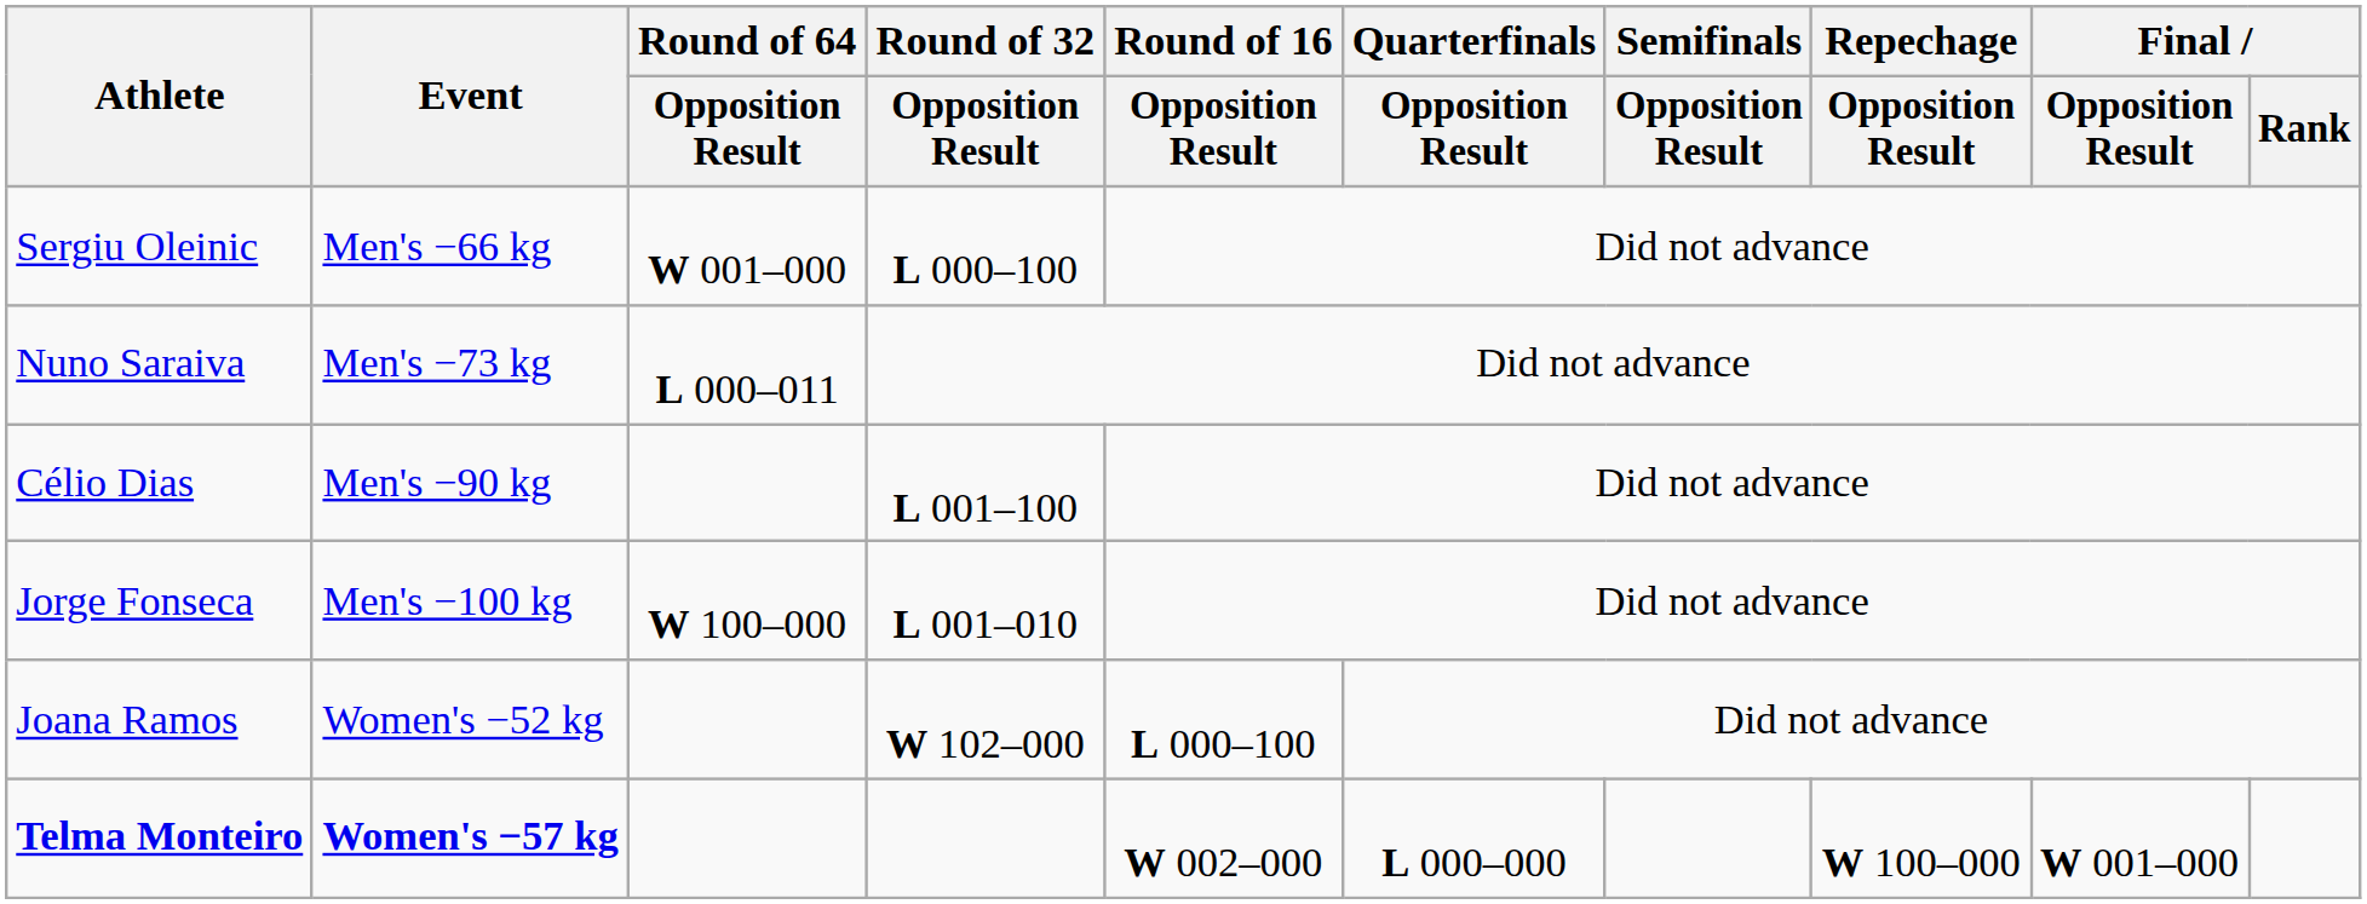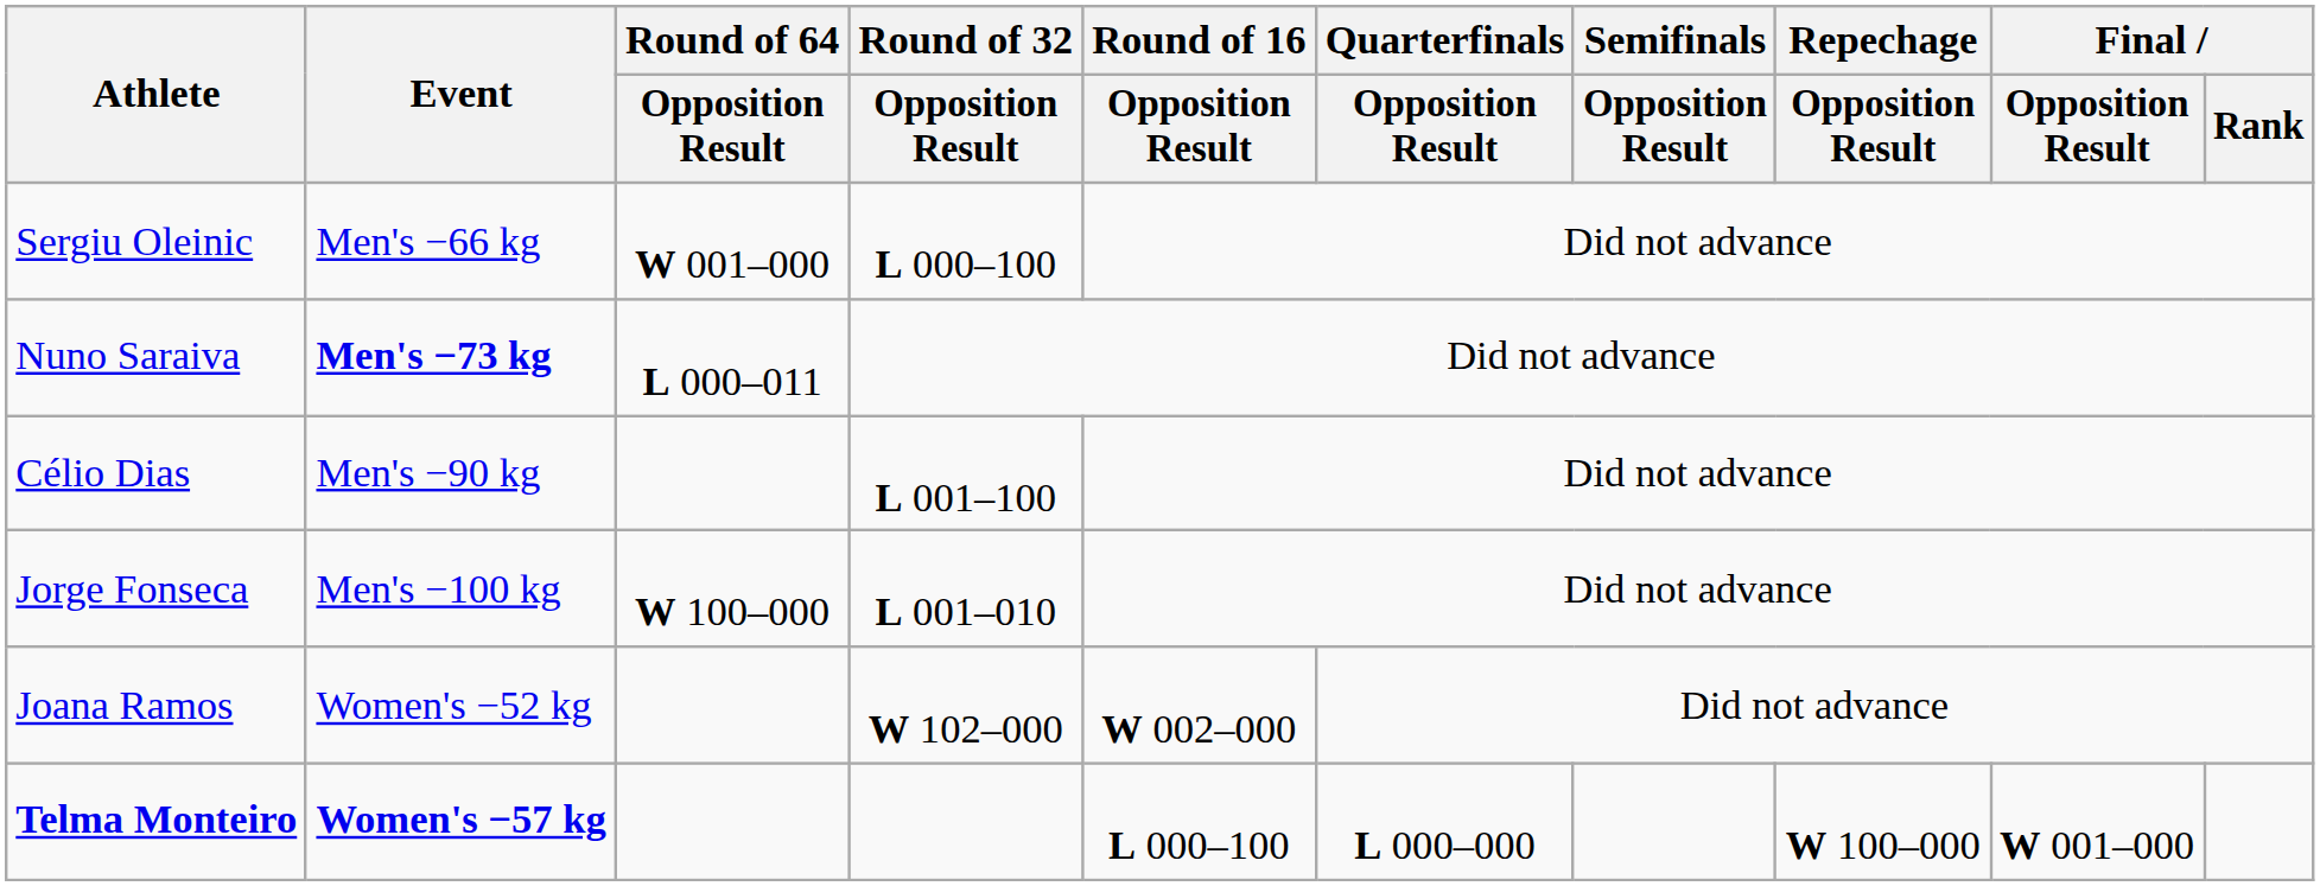 <table class="wikitable" style="font-size:90%">
 <tr>
 <th rowspan="2">Athlete</th>
 <th rowspan="2">Event</th>
 <th>Round of 64</th>
 <th>Round of 32</th>
 <th>Round of 16</th>
 <th>Quarterfinals</th>
 <th>Semifinals</th>
 <th>Repechage</th>
 <th colspan=2>Final / </th>
 </tr>
 <tr style="font-size:95%">
 <th>Opposition<br>Result</th>
 <th>Opposition<br>Result</th>
 <th>Opposition<br>Result</th>
 <th>Opposition<br>Result</th>
 <th>Opposition<br>Result</th>
 <th>Opposition<br>Result</th>
 <th>Opposition<br>Result</th>
 <th>Rank</th>
 </tr>
 <tr align=center>
 <td align=left><a href='#'>Sergiu Oleinic</a></td>
 <td align=left><a href='#'>Men's −66 kg</a></td>
 <td><br><strong>W</strong> 001–000</td>
 <td><br><strong>L</strong> 000–100</td>
 <td colspan=6>Did not advance</td>
 </tr>
 <tr align=center>
 <td align=left><a href='#'>Nuno Saraiva</a></td>
-<td align=left><a href='#'>Men's −73 kg</a></td>
+<td align=left><strong><a href='#'>Men's −73 kg</a></strong></td>
 <td><br><strong>L</strong> 000–011</td>
 <td colspan=7>Did not advance</td>
 </tr>
 <tr align=center>
 <td align=left><a href='#'>Célio Dias</a></td>
 <td align=left><a href='#'>Men's −90 kg</a></td>
 <td></td>
 <td><br><strong>L</strong> 001–100</td>
 <td colspan=6>Did not advance</td>
 </tr>
 <tr align=center>
 <td align=left><a href='#'>Jorge Fonseca</a></td>
 <td align=left><a href='#'>Men's −100 kg</a></td>
 <td><br><strong>W</strong> 100–000</td>
 <td><br><strong>L</strong> 001–010</td>
 <td colspan=6>Did not advance</td>
 </tr>
 <tr align=center>
 <td align=left><a href='#'>Joana Ramos</a></td>
 <td align=left><a href='#'>Women's −52 kg</a></td>
 <td></td>
 <td><br><strong>W</strong> 102–000</td>
-<td><br><strong>L</strong> 000–100</td>
+<td><br><strong>W</strong> 002–000</td>
 <td colspan=5>Did not advance</td>
 </tr>
 <tr align=center>
 <td align=left><strong><a href='#'>Telma Monteiro</a></strong></td>
 <td align=left><strong><a href='#'>Women's −57 kg</a></strong></td>
 <td></td>
 <td></td>
-<td><br><strong>W</strong> 002–000</td>
+<td><br><strong>L</strong> 000–100</td>
 <td><br><strong>L</strong> 000–000 </td>
 <td></td>
 <td><br><strong>W</strong> 100–000</td>
 <td><br><strong>W</strong> 001–000</td>
 <td></td>
 </tr>
 </table>
